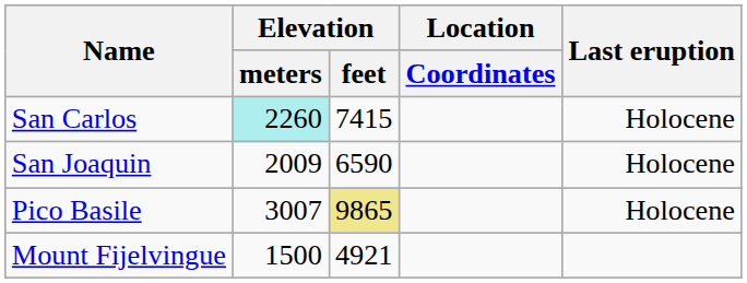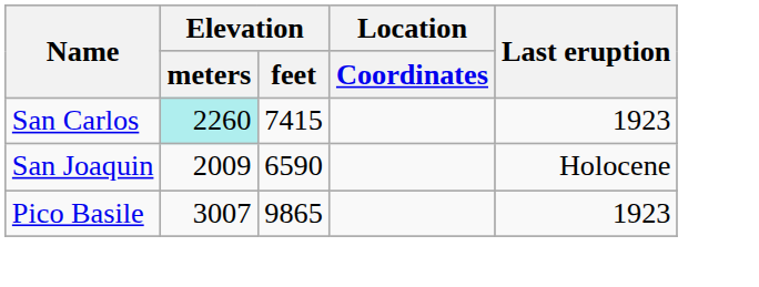 <table class="wikitable">
 <tr>
 <th rowspan="2">Name</th>
 <th colspan ="2">Elevation</th>
 <th>Location</th>
 <th rowspan="2">Last eruption</th>
 </tr>
 <tr>
 <th>meters</th>
 <th>feet</th>
 <th><a href='#'>Coordinates</a></th>
 </tr>
 <tr align="right">
 <td align="left"><a href='#'>San Carlos</a></td>
 <td style="background: paleturquoise;">2260</td>
 <td>7415</td>
 <td></td>
-<td>Holocene</td>
+<td>1923</td>
 </tr>
 <tr align="right">
 <td align="left"><a href='#'>San Joaquin</a></td>
 <td>2009</td>
 <td>6590</td>
 <td></td>
 <td>Holocene</td>
 </tr>
 <tr align="right">
 <td align="left"><a href='#'>Pico Basile</a></td>
 <td>3007</td>
-<td style="background: khaki;">9865</td>
+<td>9865</td>
 <td></td>
-<td>Holocene</td>
-</tr>
-<tr align="right">
-<td align="left"><a href='#'>Mount Fijelvingue</a></td>
-<td>1500</td>
-<td>4921</td>
-<td></td>
-<td></td>
+<td>1923</td>
 </tr>
 </table>
